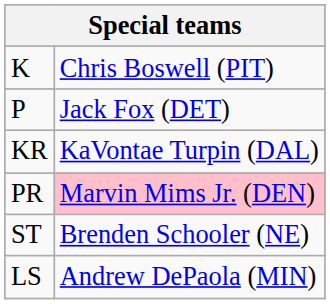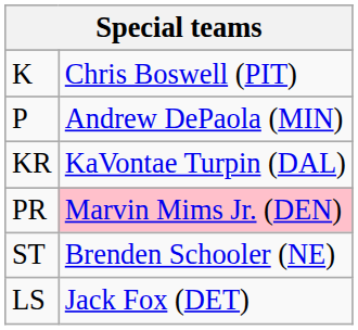 <table class="wikitable">
 <tr>
 <th colspan="6">Special teams</th>
 </tr>
 <tr>
 <td>K</td>
 <td><a href='#'>Chris Boswell</a> (<a href='#'>PIT</a>)</td>
 </tr>
 <tr>
 <td>P</td>
-<td><a href='#'>Jack Fox</a> (<a href='#'>DET</a>)</td>
+<td><a href='#'>Andrew DePaola</a> (<a href='#'>MIN</a>)</td>
 </tr>
 <tr>
 <td>KR</td>
 <td><a href='#'>KaVontae Turpin</a> (<a href='#'>DAL</a>)</td>
 </tr>
 <tr>
 <td>PR</td>
 <td style="background: pink;"><a href='#'>Marvin Mims Jr.</a> (<a href='#'>DEN</a>)</td>
 </tr>
 <tr>
 <td>ST</td>
 <td><a href='#'>Brenden Schooler</a> (<a href='#'>NE</a>)</td>
 </tr>
 <tr>
 <td>LS</td>
-<td><a href='#'>Andrew DePaola</a> (<a href='#'>MIN</a>)</td>
+<td><a href='#'>Jack Fox</a> (<a href='#'>DET</a>)</td>
 </tr>
 </table>
